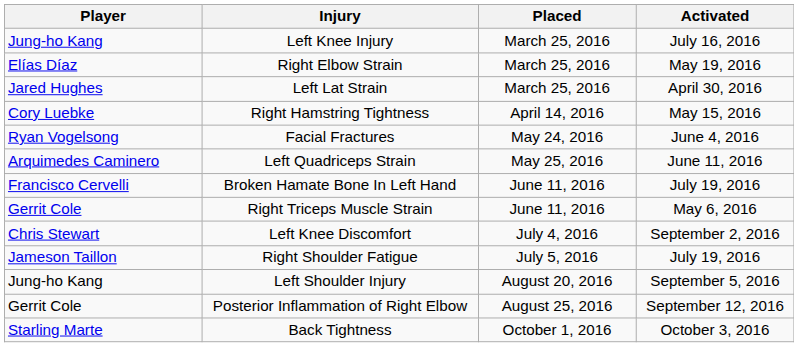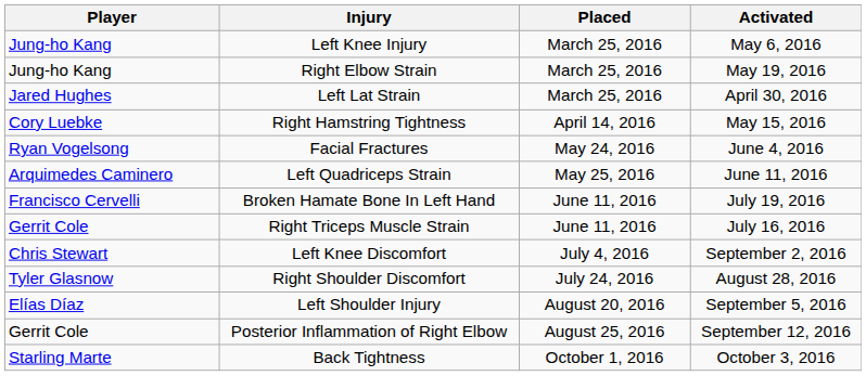 <table class="wikitable" style="width:52em; border:0; text-align:center;">
 <tr>
 <th width=25%>Player</th>
 <th width=35% class=unsortable>Injury</th>
 <th width=20% class=unsortable>Placed</th>
 <th width=20% class=unsortable>Activated</th>
 </tr>
 <tr>
 <td align=left><a href='#'>Jung-ho Kang</a></td>
 <td>Left Knee Injury</td>
 <td>March 25, 2016</td>
-<td>July 16, 2016</td>
+<td>May 6, 2016</td>
 </tr>
 <tr>
-<td align=left><a href='#'>Elías Díaz</a></td>
+<td align=left>Jung-ho Kang</td>
 <td>Right Elbow Strain</td>
 <td>March 25, 2016</td>
 <td>May 19, 2016</td>
 </tr>
 <tr>
 <td align=left><a href='#'>Jared Hughes</a></td>
 <td>Left Lat Strain</td>
 <td>March 25, 2016</td>
 <td>April 30, 2016</td>
 </tr>
 <tr>
 <td align=left><a href='#'>Cory Luebke</a></td>
 <td>Right Hamstring Tightness</td>
 <td>April 14, 2016</td>
 <td>May 15, 2016</td>
 </tr>
 <tr>
 <td align=left><a href='#'>Ryan Vogelsong</a></td>
 <td>Facial Fractures</td>
 <td>May 24, 2016</td>
 <td>June 4, 2016</td>
 </tr>
 <tr>
 <td align=left><a href='#'>Arquimedes Caminero</a></td>
 <td>Left Quadriceps Strain</td>
 <td>May 25, 2016</td>
 <td>June 11, 2016</td>
 </tr>
 <tr>
 <td align=left><a href='#'>Francisco Cervelli</a></td>
 <td>Broken Hamate Bone In Left Hand</td>
 <td>June 11, 2016</td>
 <td>July 19, 2016</td>
 </tr>
 <tr>
 <td align=left><a href='#'>Gerrit Cole</a></td>
 <td>Right Triceps Muscle Strain</td>
 <td>June 11, 2016</td>
-<td>May 6, 2016</td>
+<td>July 16, 2016</td>
 </tr>
 <tr>
 <td align=left><a href='#'>Chris Stewart</a></td>
 <td>Left Knee Discomfort</td>
 <td>July 4, 2016</td>
 <td>September 2, 2016</td>
 </tr>
 <tr>
-<td align=left><a href='#'>Jameson Taillon</a></td>
-<td>Right Shoulder Fatigue</td>
-<td>July 5, 2016</td>
-<td>July 19, 2016</td>
+<td align=left><a href='#'>Tyler Glasnow</a></td>
+<td>Right Shoulder Discomfort</td>
+<td>July 24, 2016</td>
+<td>August 28, 2016</td>
 </tr>
 <tr>
-<td align=left>Jung-ho Kang</td>
+<td align=left><a href='#'>Elías Díaz</a></td>
 <td>Left Shoulder Injury</td>
 <td>August 20, 2016</td>
 <td>September 5, 2016</td>
 </tr>
 <tr>
 <td align=left>Gerrit Cole</td>
 <td>Posterior Inflammation of Right Elbow</td>
 <td>August 25, 2016</td>
 <td>September 12, 2016</td>
 </tr>
 <tr>
 <td align=left><a href='#'>Starling Marte</a></td>
 <td>Back Tightness</td>
 <td>October 1, 2016</td>
 <td>October 3, 2016</td>
 </tr>
 <tr>
 </tr>
 </table>
